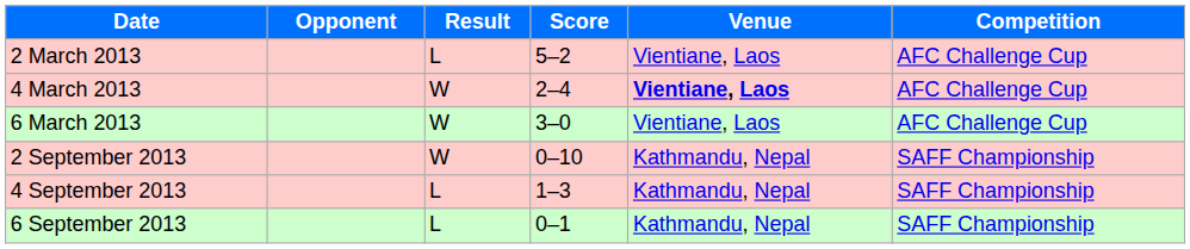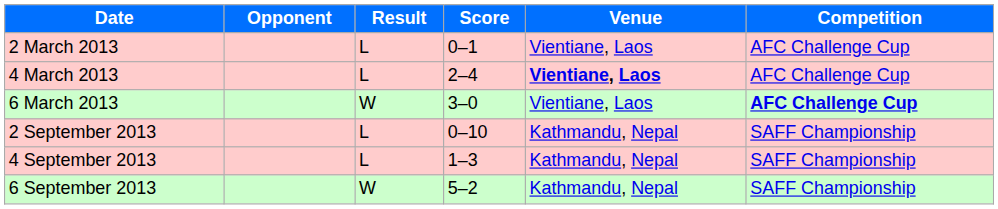 <table width=100% class="wikitable">
 <tr>
 <th style="background:#0070FF;color:white;">Date</th>
 <th style="background:#0070FF;color:white;">Opponent</th>
 <th style="background:#0070FF;color:white;">Result</th>
 <th style="background:#0070FF;color:white;">Score</th>
 <th style="background:#0070FF;color:white;">Venue</th>
 <th style="background:#0070FF;color:white;">Competition</th>
 </tr>
 <tr>
 </tr>
 <tr style="background:#FCC;">
 <td>2 March 2013</td>
 <td></td>
 <td>L</td>
-<td>5–2</td>
+<td>0–1</td>
 <td> <a href='#'>Vientiane</a>, <a href='#'>Laos</a></td>
 <td><a href='#'>AFC Challenge Cup</a></td>
 </tr>
 <tr style="background:#FCC;">
 <td>4 March 2013</td>
 <td></td>
-<td>W</td>
+<td>L</td>
 <td>2–4</td>
 <td><strong> <a href='#'>Vientiane</a>, <a href='#'>Laos</a></strong></td>
 <td><a href='#'>AFC Challenge Cup</a></td>
 </tr>
 <tr style="background:#CCFFCC;">
 <td>6 March 2013</td>
 <td></td>
 <td>W</td>
 <td>3–0</td>
 <td> <a href='#'>Vientiane</a>, <a href='#'>Laos</a></td>
-<td><a href='#'>AFC Challenge Cup</a></td>
+<td><strong><a href='#'>AFC Challenge Cup</a></strong></td>
 </tr>
 <tr style="background:#FCC;">
 <td>2 September 2013</td>
 <td></td>
-<td>W</td>
+<td>L</td>
 <td>0–10</td>
 <td> <a href='#'>Kathmandu</a>, <a href='#'>Nepal</a></td>
 <td><a href='#'>SAFF Championship</a></td>
 </tr>
 <tr style="background:#FCC;">
 <td>4 September 2013</td>
 <td></td>
 <td>L</td>
 <td>1–3</td>
 <td> <a href='#'>Kathmandu</a>, <a href='#'>Nepal</a></td>
 <td><a href='#'>SAFF Championship</a></td>
 </tr>
 <tr style="background:#CCFFCC;">
 <td>6 September 2013</td>
 <td></td>
-<td>L</td>
-<td>0–1</td>
+<td>W</td>
+<td>5–2</td>
 <td> <a href='#'>Kathmandu</a>, <a href='#'>Nepal</a></td>
 <td><a href='#'>SAFF Championship</a></td>
 </tr>
 </table>
